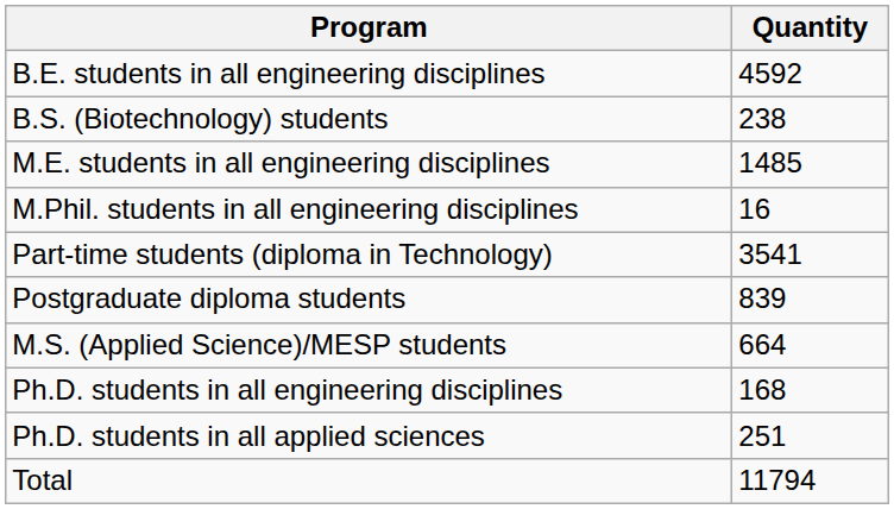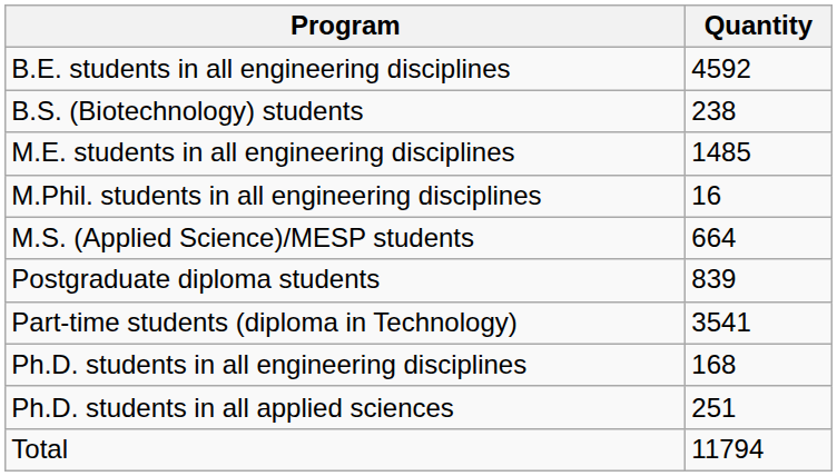 <table class="wikitable">
 <tr>
 <th width="400">Program</th>
 <th width="80">Quantity</th>
 </tr>
 <tr>
 <td>B.E. students in all engineering disciplines</td>
 <td>4592</td>
 </tr>
 <tr>
 <td>B.S. (Biotechnology) students</td>
 <td>238</td>
 </tr>
 <tr>
 <td>M.E. students in all engineering disciplines</td>
 <td>1485</td>
 </tr>
 <tr>
 <td>M.Phil. students in all engineering disciplines</td>
 <td>16</td>
 </tr>
 <tr>
-<td>Part-time students (diploma in Technology)</td>
-<td>3541</td>
+<td>M.S. (Applied Science)/MESP students</td>
+<td>664</td>
 </tr>
 <tr>
 <td>Postgraduate diploma students</td>
 <td>839</td>
 </tr>
 <tr>
-<td>M.S. (Applied Science)/MESP students</td>
-<td>664</td>
+<td>Part-time students (diploma in Technology)</td>
+<td>3541</td>
 </tr>
 <tr>
 <td>Ph.D. students in all engineering disciplines</td>
 <td>168</td>
 </tr>
 <tr>
 <td>Ph.D. students in all applied sciences</td>
 <td>251</td>
 </tr>
 <tr>
 <td>Total</td>
 <td>11794</td>
 </tr>
 </table>
